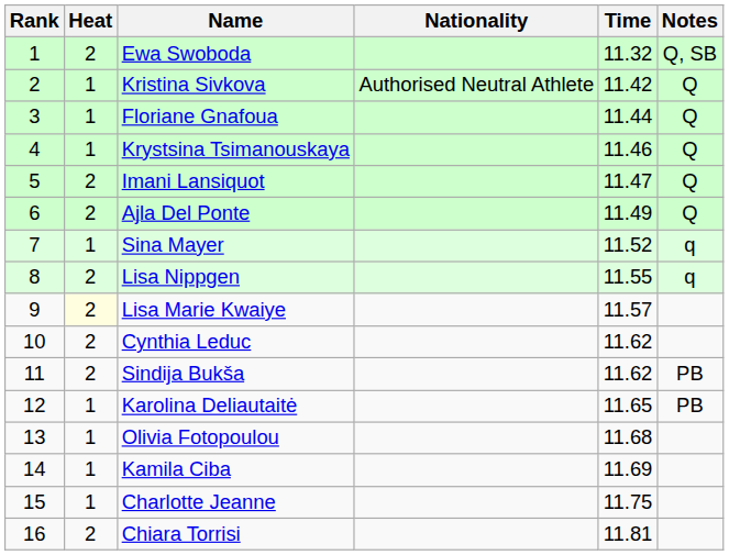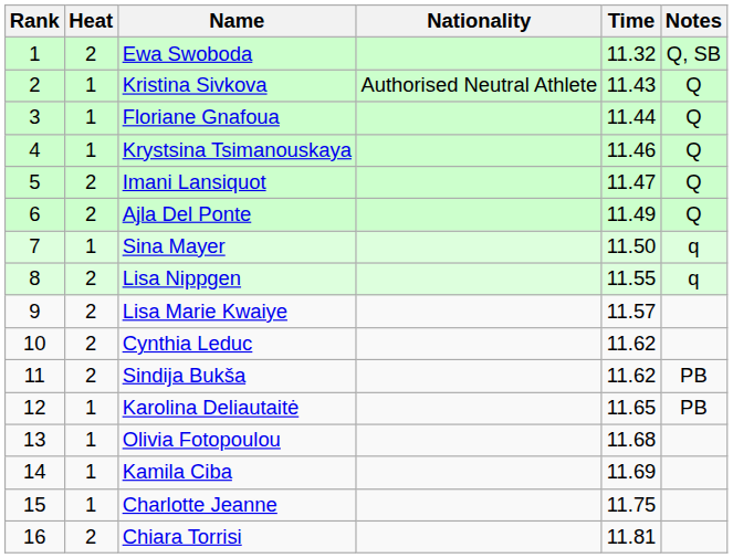 <table class="wikitable sortable" style="text-align:center">
 <tr>
 <th>Rank</th>
 <th>Heat</th>
 <th>Name</th>
 <th>Nationality</th>
 <th>Time</th>
 <th>Notes</th>
 </tr>
 <tr bgcolor=ccffcc>
 <td>1</td>
 <td>2</td>
 <td align=left><a href='#'>Ewa Swoboda</a></td>
 <td align=left></td>
 <td>11.32</td>
 <td>Q, SB</td>
 </tr>
 <tr bgcolor=ccffcc>
 <td>2</td>
 <td>1</td>
 <td align=left><a href='#'>Kristina Sivkova</a></td>
 <td align=left>Authorised Neutral Athlete</td>
-<td>11.42</td>
+<td>11.43</td>
 <td>Q</td>
 </tr>
 <tr bgcolor=ccffcc>
 <td>3</td>
 <td>1</td>
 <td align=left><a href='#'>Floriane Gnafoua</a></td>
 <td align=left></td>
 <td>11.44</td>
 <td>Q</td>
 </tr>
 <tr bgcolor=ccffcc>
 <td>4</td>
 <td>1</td>
 <td align=left><a href='#'>Krystsina Tsimanouskaya</a></td>
 <td align=left></td>
 <td>11.46</td>
 <td>Q</td>
 </tr>
 <tr bgcolor=ccffcc>
 <td>5</td>
 <td>2</td>
 <td align=left><a href='#'>Imani Lansiquot</a></td>
 <td align=left></td>
 <td>11.47</td>
 <td>Q</td>
 </tr>
 <tr bgcolor=ccffcc>
 <td>6</td>
 <td>2</td>
 <td align=left><a href='#'>Ajla Del Ponte</a></td>
 <td align=left></td>
 <td>11.49</td>
 <td>Q</td>
 </tr>
 <tr bgcolor=ddffdd>
 <td>7</td>
 <td>1</td>
 <td align=left><a href='#'>Sina Mayer</a></td>
 <td align=left></td>
-<td>11.52</td>
+<td>11.50</td>
 <td>q</td>
 </tr>
 <tr bgcolor=ddffdd>
 <td>8</td>
 <td>2</td>
 <td align=left><a href='#'>Lisa Nippgen</a></td>
 <td align=left></td>
 <td>11.55</td>
 <td>q</td>
 </tr>
 <tr>
 <td>9</td>
-<td style="background: lightyellow;">2</td>
+<td>2</td>
 <td align=left><a href='#'>Lisa Marie Kwaiye</a></td>
 <td align=left></td>
 <td>11.57</td>
 <td></td>
 </tr>
 <tr>
 <td>10</td>
 <td>2</td>
 <td align=left><a href='#'>Cynthia Leduc</a></td>
 <td align=left></td>
 <td>11.62</td>
 <td></td>
 </tr>
 <tr>
 <td>11</td>
 <td>2</td>
 <td align=left><a href='#'>Sindija Bukša</a></td>
 <td align=left></td>
 <td>11.62</td>
 <td>PB</td>
 </tr>
 <tr>
 <td>12</td>
 <td>1</td>
 <td align=left><a href='#'>Karolina Deliautaitė</a></td>
 <td align=left></td>
 <td>11.65</td>
 <td>PB</td>
 </tr>
 <tr>
 <td>13</td>
 <td>1</td>
 <td align=left><a href='#'>Olivia Fotopoulou</a></td>
 <td align=left></td>
 <td>11.68</td>
 <td></td>
 </tr>
 <tr>
 <td>14</td>
 <td>1</td>
 <td align=left><a href='#'>Kamila Ciba</a></td>
 <td align=left></td>
 <td>11.69</td>
 <td></td>
 </tr>
 <tr>
 <td>15</td>
 <td>1</td>
 <td align=left><a href='#'>Charlotte Jeanne</a></td>
 <td align=left></td>
 <td>11.75</td>
 <td></td>
 </tr>
 <tr>
 <td>16</td>
 <td>2</td>
 <td align=left><a href='#'>Chiara Torrisi</a></td>
 <td align=left></td>
 <td>11.81</td>
 <td></td>
 </tr>
 </table>
